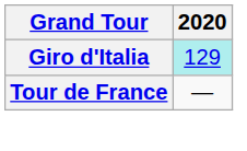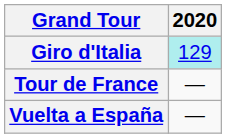 <table class="wikitable plainrowheaders">
 <tr>
 <th scope="col"><a href='#'>Grand Tour</a></th>
 <th scope="col">2020</th>
 </tr>
 <tr style="text-align:center;">
 <th scope="row"> <a href='#'>Giro d'Italia</a></th>
 <td style="background: paleturquoise;"><a href='#'>129</a></td>
 </tr>
 <tr style="text-align:center;">
 <th scope="row"> <a href='#'>Tour de France</a></th>
 <td>—</td>
 </tr>
+<tr style="text-align:center;">
+<th scope="row"> <a href='#'>Vuelta a España</a></th>
+<td>—</td>
+</tr>
 </table>
